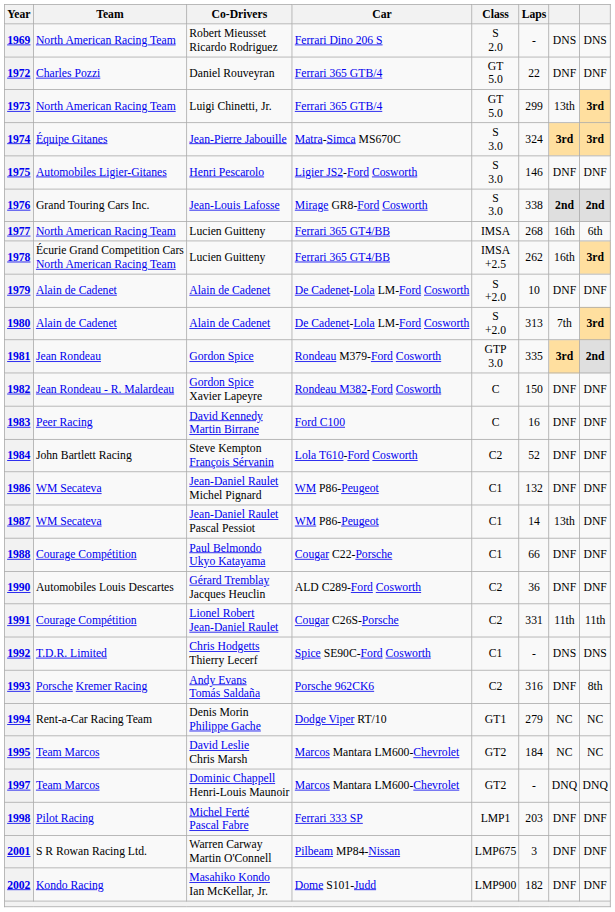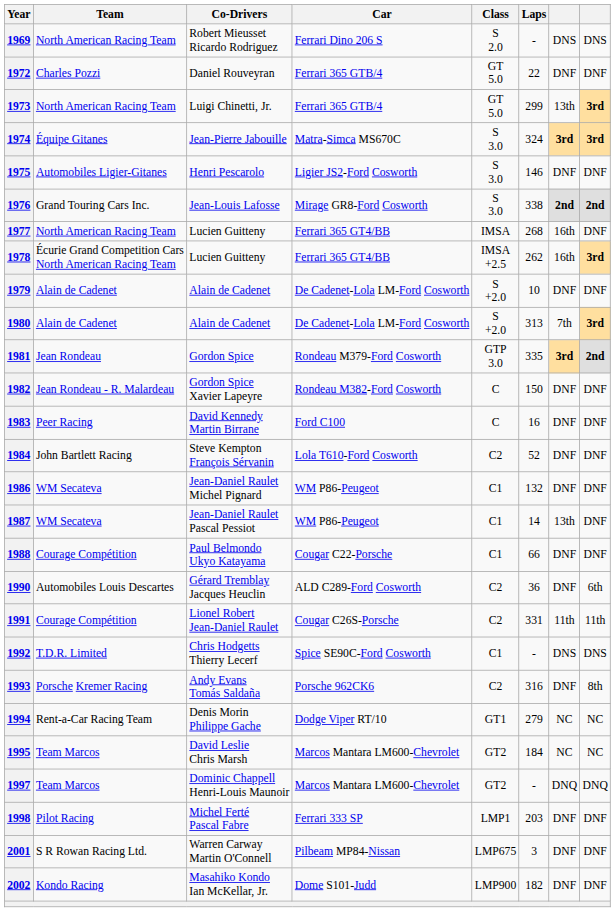 <table class="wikitable" style="text-align:center; font-size:90%">
 <tr>
 <th>Year</th>
 <th>Team</th>
 <th>Co-Drivers</th>
 <th>Car</th>
 <th>Class</th>
 <th>Laps</th>
 <th></th>
 <th></th>
 </tr>
 <tr>
 <th><a href='#'>1969</a></th>
 <td align="left"> <a href='#'>North American Racing Team</a></td>
 <td align="left"> Robert Mieusset<br> Ricardo Rodriguez</td>
 <td align="left"><a href='#'>Ferrari Dino 206 S</a></td>
 <td>S<br>2.0</td>
 <td>-</td>
 <td>DNS</td>
 <td>DNS</td>
 </tr>
 <tr>
 <th><a href='#'>1972</a></th>
 <td align="left"> <a href='#'>Charles Pozzi</a></td>
 <td align="left"> Daniel Rouveyran</td>
 <td align="left"><a href='#'>Ferrari 365 GTB/4</a></td>
 <td>GT<br>5.0</td>
 <td>22</td>
 <td>DNF</td>
 <td>DNF</td>
 </tr>
 <tr>
 <th><a href='#'>1973</a></th>
 <td align="left"> <a href='#'>North American Racing Team</a></td>
 <td align="left"> Luigi Chinetti, Jr.</td>
 <td align="left"><a href='#'>Ferrari 365 GTB/4</a></td>
 <td>GT<br>5.0</td>
 <td>299</td>
 <td>13th</td>
 <td style="background:#FFDF9F;"><strong>3rd</strong></td>
 </tr>
 <tr>
 <th><a href='#'>1974</a></th>
 <td align="left"> <a href='#'>Équipe Gitanes</a></td>
 <td align="left"> <a href='#'>Jean-Pierre Jabouille</a></td>
 <td align="left"><a href='#'>Matra</a>-<a href='#'>Simca</a> MS670C</td>
 <td>S<br>3.0</td>
 <td>324</td>
 <td style="background:#FFDF9F;"><strong>3rd</strong></td>
 <td style="background:#FFDF9F;"><strong>3rd</strong></td>
 </tr>
 <tr>
 <th><a href='#'>1975</a></th>
 <td align="left"> <a href='#'>Automobiles Ligier-Gitanes</a></td>
 <td align="left"> <a href='#'>Henri Pescarolo</a></td>
 <td align="left"><a href='#'>Ligier JS2</a>-<a href='#'>Ford</a> <a href='#'>Cosworth</a></td>
 <td>S<br>3.0</td>
 <td>146</td>
 <td>DNF</td>
 <td>DNF</td>
 </tr>
 <tr>
 <th><a href='#'>1976</a></th>
 <td align="left"> Grand Touring Cars Inc.</td>
 <td align="left"> <a href='#'>Jean-Louis Lafosse</a></td>
 <td align="left"><a href='#'>Mirage</a> GR8-<a href='#'>Ford</a> <a href='#'>Cosworth</a></td>
 <td>S<br>3.0</td>
 <td>338</td>
 <td style="background:#DFDFDF;"><strong>2nd</strong></td>
 <td style="background:#DFDFDF;"><strong>2nd</strong></td>
 </tr>
 <tr>
 <th><a href='#'>1977</a></th>
 <td align="left"> <a href='#'>North American Racing Team</a></td>
 <td align="left"> Lucien Guitteny</td>
 <td align="left"><a href='#'>Ferrari 365 GT4/BB</a></td>
 <td>IMSA</td>
 <td>268</td>
 <td>16th</td>
-<td>6th</td>
+<td>DNF</td>
 </tr>
 <tr>
 <th><a href='#'>1978</a></th>
 <td align="left"> Écurie Grand Competition Cars<br> <a href='#'>North American Racing Team</a></td>
 <td align="left"> Lucien Guitteny</td>
 <td align="left"><a href='#'>Ferrari 365 GT4/BB</a></td>
 <td>IMSA<br>+2.5</td>
 <td>262</td>
 <td>16th</td>
 <td style="background:#FFDF9F;"><strong>3rd</strong></td>
 </tr>
 <tr>
 <th><a href='#'>1979</a></th>
 <td align="left"> <a href='#'>Alain de Cadenet</a></td>
 <td align="left"> <a href='#'>Alain de Cadenet</a></td>
 <td align="left"><a href='#'>De Cadenet</a>-<a href='#'>Lola</a> LM-<a href='#'>Ford</a> <a href='#'>Cosworth</a></td>
 <td>S<br>+2.0</td>
 <td>10</td>
 <td>DNF</td>
 <td>DNF</td>
 </tr>
 <tr>
 <th><a href='#'>1980</a></th>
 <td align="left"> <a href='#'>Alain de Cadenet</a></td>
 <td align="left"> <a href='#'>Alain de Cadenet</a></td>
 <td align="left"><a href='#'>De Cadenet</a>-<a href='#'>Lola</a> LM-<a href='#'>Ford</a> <a href='#'>Cosworth</a></td>
 <td>S<br>+2.0</td>
 <td>313</td>
 <td>7th</td>
 <td style="background:#FFDF9F;"><strong>3rd</strong></td>
 </tr>
 <tr>
 <th><a href='#'>1981</a></th>
 <td align="left"> <a href='#'>Jean Rondeau</a></td>
 <td align="left"> <a href='#'>Gordon Spice</a></td>
 <td align="left"><a href='#'>Rondeau</a> M379-<a href='#'>Ford</a> <a href='#'>Cosworth</a></td>
 <td>GTP<br>3.0</td>
 <td>335</td>
 <td style="background:#FFDF9F;"><strong>3rd</strong></td>
 <td style="background:#DFDFDF;"><strong>2nd</strong></td>
 </tr>
 <tr>
 <th><a href='#'>1982</a></th>
 <td align="left"> <a href='#'>Jean Rondeau - R. Malardeau</a></td>
 <td align="left"> <a href='#'>Gordon Spice</a><br> Xavier Lapeyre</td>
 <td align="left"><a href='#'>Rondeau M382</a>-<a href='#'>Ford</a> <a href='#'>Cosworth</a></td>
 <td>C</td>
 <td>150</td>
 <td>DNF</td>
 <td>DNF</td>
 </tr>
 <tr>
 <th><a href='#'>1983</a></th>
 <td align="left"> <a href='#'>Peer Racing</a></td>
 <td align="left"> <a href='#'>David Kennedy</a><br> <a href='#'>Martin Birrane</a></td>
 <td align="left"><a href='#'>Ford C100</a></td>
 <td>C</td>
 <td>16</td>
 <td>DNF</td>
 <td>DNF</td>
 </tr>
 <tr>
 <th><a href='#'>1984</a></th>
 <td align="left"> John Bartlett Racing</td>
 <td align="left"> Steve Kempton<br> <a href='#'>François Sérvanin</a></td>
 <td align="left"><a href='#'>Lola T610</a>-<a href='#'>Ford</a> <a href='#'>Cosworth</a></td>
 <td>C2</td>
 <td>52</td>
 <td>DNF</td>
 <td>DNF</td>
 </tr>
 <tr>
 <th><a href='#'>1986</a></th>
 <td align="left"> <a href='#'>WM Secateva</a></td>
 <td align="left"> <a href='#'>Jean-Daniel Raulet</a><br> Michel Pignard</td>
 <td align="left"><a href='#'>WM</a> P86-<a href='#'>Peugeot</a></td>
 <td>C1</td>
 <td>132</td>
 <td>DNF</td>
 <td>DNF</td>
 </tr>
 <tr>
 <th><a href='#'>1987</a></th>
 <td align="left"> <a href='#'>WM Secateva</a></td>
 <td align="left"> <a href='#'>Jean-Daniel Raulet</a><br> Pascal Pessiot</td>
 <td align="left"><a href='#'>WM</a> P86-<a href='#'>Peugeot</a></td>
 <td>C1</td>
 <td>14</td>
 <td>13th</td>
 <td>DNF</td>
 </tr>
 <tr>
 <th><a href='#'>1988</a></th>
 <td align="left"> <a href='#'>Courage Compétition</a></td>
 <td align="left"> <a href='#'>Paul Belmondo</a><br> <a href='#'>Ukyo Katayama</a></td>
 <td align="left"><a href='#'>Cougar</a> C22-<a href='#'>Porsche</a></td>
 <td>C1</td>
 <td>66</td>
 <td>DNF</td>
 <td>DNF</td>
 </tr>
 <tr>
 <th><a href='#'>1990</a></th>
 <td align="left"> Automobiles Louis Descartes</td>
 <td align="left"> <a href='#'>Gérard Tremblay</a><br> Jacques Heuclin</td>
 <td align="left">ALD C289-<a href='#'>Ford</a> <a href='#'>Cosworth</a></td>
 <td>C2</td>
 <td>36</td>
 <td>DNF</td>
-<td>DNF</td>
+<td>6th</td>
 </tr>
 <tr>
 <th><a href='#'>1991</a></th>
 <td align="left"> <a href='#'>Courage Compétition</a></td>
 <td align="left"> <a href='#'>Lionel Robert</a><br> <a href='#'>Jean-Daniel Raulet</a></td>
 <td align="left"><a href='#'>Cougar</a> C26S-<a href='#'>Porsche</a></td>
 <td>C2</td>
 <td>331</td>
 <td>11th</td>
 <td>11th</td>
 </tr>
 <tr>
 <th><a href='#'>1992</a></th>
 <td align="left"> <a href='#'>T.D.R. Limited</a></td>
 <td align="left"> <a href='#'>Chris Hodgetts</a><br> Thierry Lecerf</td>
 <td align="left"><a href='#'>Spice</a> SE90C-<a href='#'>Ford</a> <a href='#'>Cosworth</a></td>
 <td>C1</td>
 <td>-</td>
 <td>DNS</td>
 <td>DNS</td>
 </tr>
 <tr>
 <th><a href='#'>1993</a></th>
 <td align="left"> <a href='#'>Porsche</a> <a href='#'>Kremer Racing</a></td>
 <td align="left"> <a href='#'>Andy Evans</a><br> <a href='#'>Tomás Saldaña</a></td>
 <td align="left"><a href='#'>Porsche 962CK6</a></td>
 <td>C2</td>
 <td>316</td>
 <td>DNF</td>
 <td>8th</td>
 </tr>
 <tr>
 <th><a href='#'>1994</a></th>
 <td align="left"> Rent-a-Car Racing Team</td>
 <td align="left"> Denis Morin<br> <a href='#'>Philippe Gache</a></td>
 <td align="left"><a href='#'>Dodge Viper</a> RT/10</td>
 <td>GT1</td>
 <td>279</td>
 <td>NC</td>
 <td>NC</td>
 </tr>
 <tr>
 <th><a href='#'>1995</a></th>
 <td align="left"> <a href='#'>Team Marcos</a></td>
 <td align="left"> <a href='#'>David Leslie</a><br> Chris Marsh</td>
 <td align="left"><a href='#'>Marcos</a> Mantara LM600-<a href='#'>Chevrolet</a></td>
 <td>GT2</td>
 <td>184</td>
 <td>NC</td>
 <td>NC</td>
 </tr>
 <tr>
 <th><a href='#'>1997</a></th>
 <td align="left"> <a href='#'>Team Marcos</a></td>
 <td align="left"> <a href='#'>Dominic Chappell</a><br> Henri-Louis Maunoir</td>
 <td align="left"><a href='#'>Marcos</a> Mantara LM600-<a href='#'>Chevrolet</a></td>
 <td>GT2</td>
 <td>-</td>
 <td>DNQ</td>
 <td>DNQ</td>
 </tr>
 <tr>
 <th><a href='#'>1998</a></th>
 <td align="left"> <a href='#'>Pilot Racing</a></td>
 <td align="left"> <a href='#'>Michel Ferté</a><br> <a href='#'>Pascal Fabre</a></td>
 <td align="left"><a href='#'>Ferrari 333 SP</a></td>
 <td>LMP1</td>
 <td>203</td>
 <td>DNF</td>
 <td>DNF</td>
 </tr>
 <tr>
 <th><a href='#'>2001</a></th>
 <td align="left"> S R Rowan Racing Ltd.</td>
 <td align="left"> Warren Carway<br> Martin O'Connell</td>
 <td align="left"><a href='#'>Pilbeam</a> MP84-<a href='#'>Nissan</a></td>
 <td>LMP675</td>
 <td>3</td>
 <td>DNF</td>
 <td>DNF</td>
 </tr>
 <tr>
 <th><a href='#'>2002</a></th>
 <td align="left"> <a href='#'>Kondo Racing</a></td>
 <td align="left"> <a href='#'>Masahiko Kondo</a><br> Ian McKellar, Jr.</td>
 <td align="left"><a href='#'>Dome</a> S101-<a href='#'>Judd</a></td>
 <td>LMP900</td>
 <td>182</td>
 <td>DNF</td>
 <td>DNF</td>
 </tr>
 <tr>
 <th colspan="8"></th>
 </tr>
 </table>
